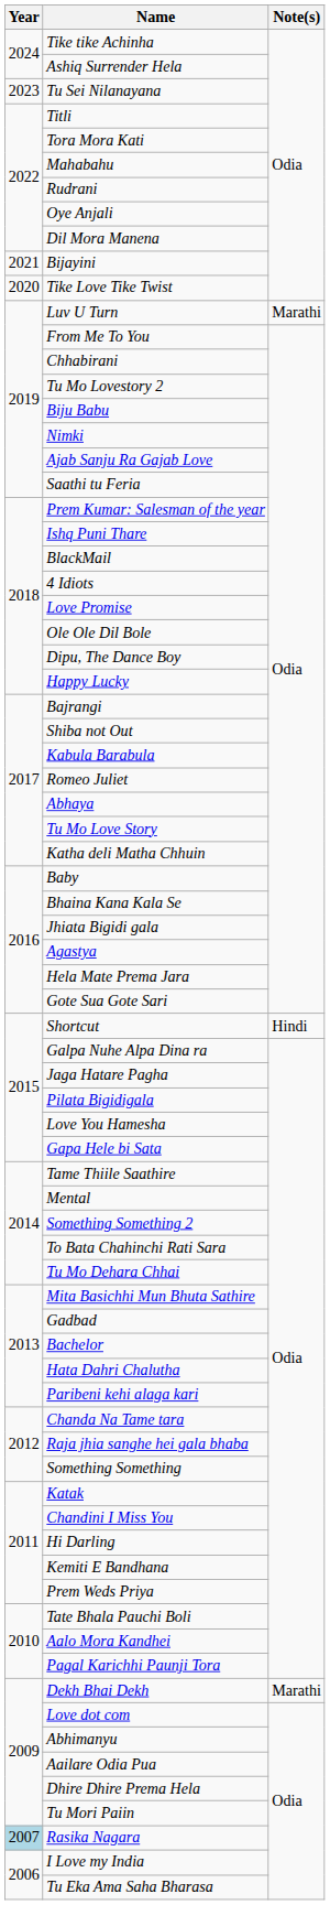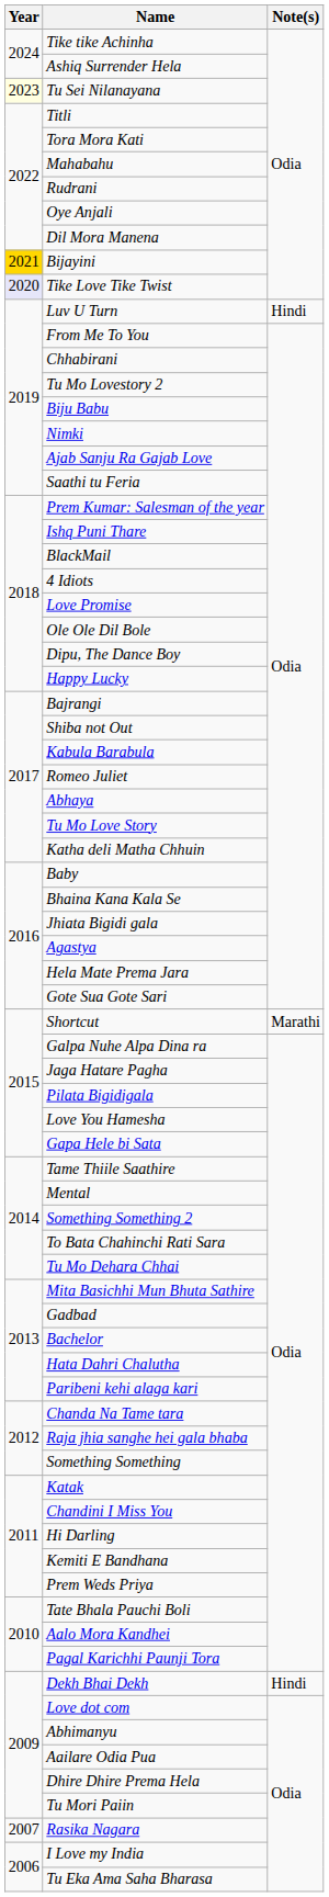 <table class="wikitable sortable">
 <tr>
 <th>Year</th>
 <th>Name</th>
 <th>Note(s)</th>
 </tr>
 <tr>
 <td rowspan="2">2024</td>
 <td><em>Tike tike Achinha</em></td>
 <td rowspan="11">Odia</td>
 </tr>
 <tr>
 <td><em>Ashiq Surrender Hela</em></td>
 </tr>
 <tr>
-<td>2023</td>
+<td style="background: lightyellow;">2023</td>
 <td><em>Tu Sei Nilanayana</em></td>
 </tr>
 <tr>
 <td rowspan="6">2022</td>
 <td><em>Titli</em></td>
 </tr>
 <tr>
 <td><em>Tora Mora Kati</em></td>
 </tr>
 <tr>
 <td><em>Mahabahu</em></td>
 </tr>
 <tr>
 <td><em>Rudrani</em></td>
 </tr>
 <tr>
 <td><em>Oye Anjali</em></td>
 </tr>
 <tr>
 <td><em>Dil Mora Manena</em></td>
 </tr>
 <tr>
-<td>2021</td>
+<td style="background: gold;">2021</td>
 <td><em>Bijayini</em></td>
 </tr>
 <tr>
-<td>2020</td>
+<td style="background: lavender;">2020</td>
 <td><em>Tike Love Tike Twist</em></td>
 </tr>
 <tr>
 <td rowspan="8">2019</td>
 <td><em>Luv U Turn</em></td>
-<td>Marathi</td>
+<td>Hindi</td>
 </tr>
 <tr>
 <td><em>From Me To You</em></td>
 <td rowspan="28">Odia</td>
 </tr>
 <tr>
 <td><em>Chhabirani</em></td>
 </tr>
 <tr>
 <td><em>Tu Mo Lovestory 2</em></td>
 </tr>
 <tr>
 <td><em><a href='#'>Biju Babu</a></em></td>
 </tr>
 <tr>
 <td><a href='#'><em>Nimki</em></a></td>
 </tr>
 <tr>
 <td><em><a href='#'>Ajab Sanju Ra Gajab Love</a></em></td>
 </tr>
 <tr>
 <td><em>Saathi tu Feria</em></td>
 </tr>
 <tr>
 <td rowspan="8">2018</td>
 <td><em><a href='#'>Prem Kumar: Salesman of the year</a></em></td>
 </tr>
 <tr>
 <td><em><a href='#'>Ishq Puni Thare</a></em></td>
 </tr>
 <tr>
 <td><em>BlackMail</em></td>
 </tr>
 <tr>
 <td><em>4 Idiots</em></td>
 </tr>
 <tr>
 <td><em><a href='#'>Love Promise</a></em></td>
 </tr>
 <tr>
 <td><em>Ole Ole Dil Bole</em></td>
 </tr>
 <tr>
 <td><em>Dipu, The Dance Boy</em></td>
 </tr>
 <tr>
 <td><em><a href='#'>Happy Lucky</a></em></td>
 </tr>
 <tr>
 <td rowspan="7">2017</td>
 <td><em>Bajrangi</em></td>
 </tr>
 <tr>
 <td><em>Shiba not Out</em></td>
 </tr>
 <tr>
 <td><em><a href='#'>Kabula Barabula</a></em></td>
 </tr>
 <tr>
 <td><em>Romeo Juliet</em></td>
 </tr>
 <tr>
 <td><a href='#'><em>Abhaya</em></a></td>
 </tr>
 <tr>
 <td><em><a href='#'>Tu Mo Love Story</a></em></td>
 </tr>
 <tr>
 <td><em>Katha deli Matha Chhuin</em></td>
 </tr>
 <tr>
 <td rowspan="6">2016</td>
 <td><em>Baby</em></td>
 </tr>
 <tr>
 <td><em>Bhaina Kana Kala Se</em></td>
 </tr>
 <tr>
 <td><em>Jhiata Bigidi gala</em></td>
 </tr>
 <tr>
 <td><a href='#'><em>Agastya</em></a></td>
 </tr>
 <tr>
 <td><em>Hela Mate Prema Jara</em></td>
 </tr>
 <tr>
 <td><em>Gote Sua Gote Sari</em></td>
 </tr>
 <tr>
 <td rowspan="6">2015</td>
 <td><em>Shortcut</em></td>
-<td>Hindi</td>
+<td>Marathi</td>
 </tr>
 <tr>
 <td><em>Galpa Nuhe Alpa Dina ra</em></td>
 <td rowspan="26">Odia</td>
 </tr>
 <tr>
 <td><em>Jaga Hatare Pagha</em></td>
 </tr>
 <tr>
 <td><em><a href='#'>Pilata Bigidigala</a></em></td>
 </tr>
 <tr>
 <td><em>Love You Hamesha</em></td>
 </tr>
 <tr>
 <td><em><a href='#'>Gapa Hele bi Sata</a></em></td>
 </tr>
 <tr>
 <td rowspan="5">2014</td>
 <td><em>Tame Thiile Saathire</em></td>
 </tr>
 <tr>
 <td><em>Mental</em></td>
 </tr>
 <tr>
 <td><em><a href='#'>Something Something 2</a></em></td>
 </tr>
 <tr>
 <td><em>To Bata Chahinchi Rati Sara</em></td>
 </tr>
 <tr>
 <td><em><a href='#'>Tu Mo Dehara Chhai</a></em></td>
 </tr>
 <tr>
 <td rowspan="5">2013</td>
 <td><em><a href='#'>Mita Basichhi Mun Bhuta Sathire</a></em></td>
 </tr>
 <tr>
 <td><em>Gadbad</em></td>
 </tr>
 <tr>
 <td><a href='#'><em>Bachelor</em></a></td>
 </tr>
 <tr>
 <td><a href='#'><em>Hata Dahri Chalutha</em></a></td>
 </tr>
 <tr>
 <td><em><a href='#'>Paribeni kehi alaga kari</a></em></td>
 </tr>
 <tr>
 <td rowspan="3">2012</td>
 <td><em><a href='#'>Chanda Na Tame tara</a></em></td>
 </tr>
 <tr>
 <td><em><a href='#'>Raja jhia sanghe hei gala bhaba</a></em></td>
 </tr>
 <tr>
 <td><em>Something Something</em></td>
 </tr>
 <tr>
 <td rowspan="5">2011</td>
 <td><a href='#'><em>Katak</em></a></td>
 </tr>
 <tr>
 <td><em><a href='#'>Chandini I Miss You</a></em></td>
 </tr>
 <tr>
 <td><em>Hi Darling</em></td>
 </tr>
 <tr>
 <td><em>Kemiti E Bandhana</em></td>
 </tr>
 <tr>
 <td><em>Prem Weds Priya</em></td>
 </tr>
 <tr>
 <td rowspan="3">2010</td>
 <td><em>Tate Bhala Pauchi Boli</em></td>
 </tr>
 <tr>
 <td><em><a href='#'>Aalo Mora Kandhei</a></em></td>
 </tr>
 <tr>
 <td><em><a href='#'>Pagal Karichhi Paunji Tora</a></em></td>
 </tr>
 <tr>
 <td rowspan="6">2009</td>
 <td><a href='#'><em>Dekh Bhai Dekh</em></a></td>
-<td>Marathi</td>
+<td>Hindi</td>
 </tr>
 <tr>
 <td><a href='#'><em>Love dot com</em></a></td>
 <td rowspan="8">Odia</td>
 </tr>
 <tr>
 <td><em>Abhimanyu</em></td>
 </tr>
 <tr>
 <td><em>Aailare Odia Pua</em></td>
 </tr>
 <tr>
 <td><em>Dhire Dhire Prema Hela</em></td>
 </tr>
 <tr>
 <td><em>Tu Mori Paiin</em></td>
 </tr>
 <tr>
-<td style="background: lightblue;">2007</td>
+<td>2007</td>
 <td><em><a href='#'>Rasika Nagara</a></em></td>
 </tr>
 <tr>
 <td rowspan="2">2006</td>
 <td><em>I Love my India</em></td>
 </tr>
 <tr>
 <td><em>Tu Eka Ama Saha Bharasa</em></td>
 </tr>
 </table>
